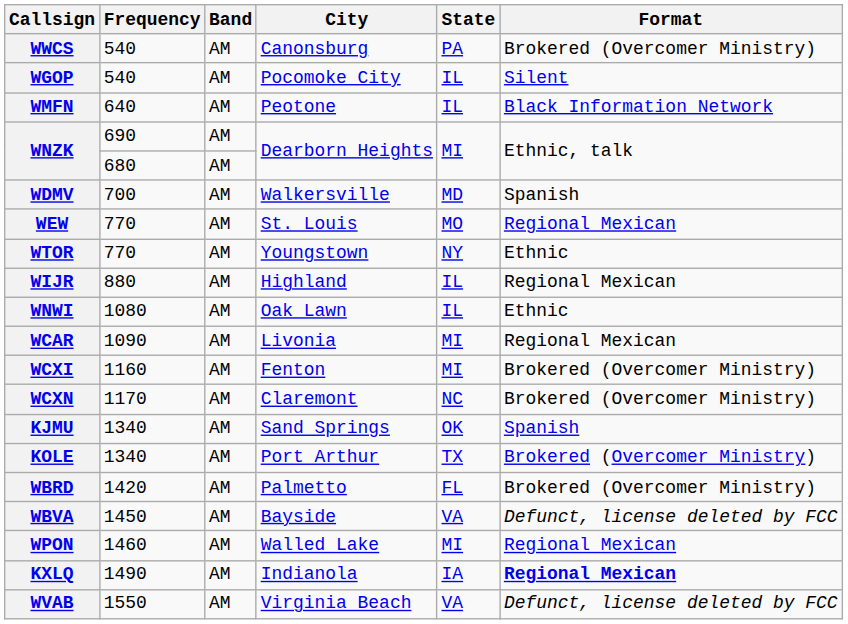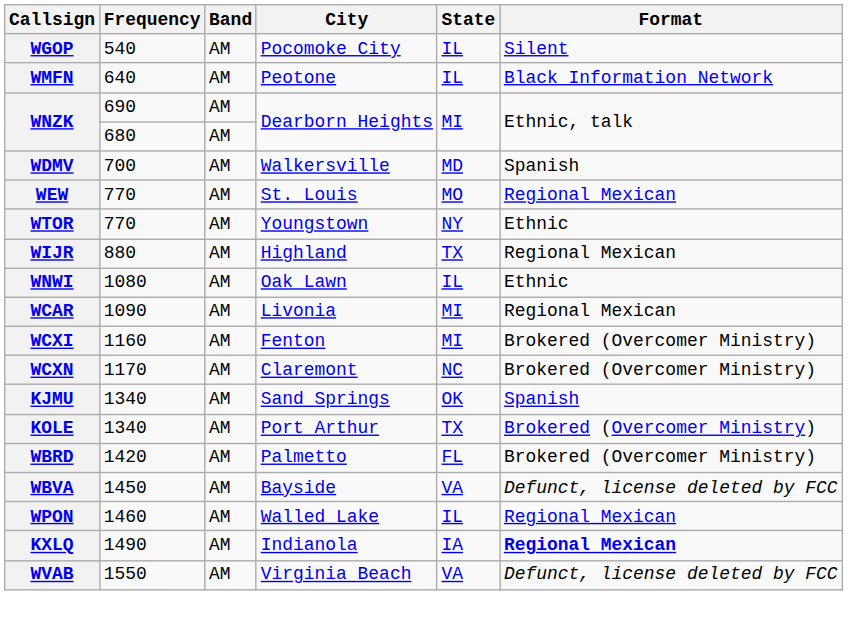 <table class="wikitable sortable">
 <tr>
 <th scope = "col">Callsign</th>
 <th scope = "col">Frequency</th>
 <th scope = "col">Band</th>
 <th scope = "col">City</th>
 <th scope = "col">State</th>
 <th scope = "col">Format</th>
-</tr>
-<tr>
-<th scope="row"><a href='#'>WWCS</a></th>
-<td>540</td>
-<td>AM</td>
-<td><a href='#'>Canonsburg</a></td>
-<td><a href='#'>PA</a></td>
-<td>Brokered (Overcomer Ministry)</td>
 </tr>
 <tr>
 <th scope="row"><a href='#'>WGOP</a></th>
 <td>540</td>
 <td>AM</td>
 <td><a href='#'>Pocomoke City</a></td>
 <td><a href='#'>IL</a></td>
 <td><a href='#'>Silent</a></td>
 </tr>
 <tr>
 <th scope="row"><a href='#'>WMFN</a></th>
 <td>640</td>
 <td>AM</td>
 <td><a href='#'>Peotone</a></td>
 <td><a href='#'>IL</a></td>
 <td><a href='#'>Black Information Network</a></td>
 </tr>
 <tr>
 <th scope="row" rowspan="2"><a href='#'>WNZK</a></th>
 <td>690</td>
 <td>AM</td>
 <td rowspan="2"><a href='#'>Dearborn Heights</a></td>
 <td rowspan="2"><a href='#'>MI</a></td>
 <td rowspan="2">Ethnic, talk</td>
 </tr>
 <tr>
 <td>680</td>
 <td>AM</td>
 </tr>
 <tr>
 <th scope="row"><a href='#'>WDMV</a></th>
 <td>700</td>
 <td>AM</td>
 <td><a href='#'>Walkersville</a></td>
 <td><a href='#'>MD</a></td>
 <td>Spanish</td>
 </tr>
 <tr>
 <th scope="row"><a href='#'>WEW</a></th>
 <td>770</td>
 <td>AM</td>
 <td><a href='#'>St. Louis</a></td>
 <td><a href='#'>MO</a></td>
 <td><a href='#'>Regional Mexican</a></td>
 </tr>
 <tr>
 <th scope="row"><a href='#'>WTOR</a></th>
 <td>770</td>
 <td>AM</td>
 <td><a href='#'>Youngstown</a></td>
 <td><a href='#'>NY</a></td>
 <td>Ethnic</td>
 </tr>
 <tr>
 <th scope="row"><a href='#'>WIJR</a></th>
 <td>880</td>
 <td>AM</td>
 <td><a href='#'>Highland</a></td>
-<td><a href='#'>IL</a></td>
+<td><a href='#'>TX</a></td>
 <td>Regional Mexican</td>
 </tr>
 <tr>
 <th scope="row"><a href='#'>WNWI</a></th>
 <td>1080</td>
 <td>AM</td>
 <td><a href='#'>Oak Lawn</a></td>
 <td><a href='#'>IL</a></td>
 <td>Ethnic</td>
 </tr>
 <tr>
 <th scope="row"><a href='#'>WCAR</a></th>
 <td>1090</td>
 <td>AM</td>
 <td><a href='#'>Livonia</a></td>
 <td><a href='#'>MI</a></td>
 <td>Regional Mexican</td>
 </tr>
 <tr>
 <th scope="row"><a href='#'>WCXI</a></th>
 <td>1160</td>
 <td>AM</td>
 <td><a href='#'>Fenton</a></td>
 <td><a href='#'>MI</a></td>
 <td>Brokered (Overcomer Ministry)</td>
 </tr>
 <tr>
 <th scope="row"><a href='#'>WCXN</a></th>
 <td>1170</td>
 <td>AM</td>
 <td><a href='#'>Claremont</a></td>
 <td><a href='#'>NC</a></td>
 <td>Brokered (Overcomer Ministry)</td>
 </tr>
 <tr>
 <th scope="row"><a href='#'>KJMU</a></th>
 <td>1340</td>
 <td>AM</td>
 <td><a href='#'>Sand Springs</a></td>
 <td><a href='#'>OK</a></td>
 <td><a href='#'>Spanish</a></td>
 </tr>
 <tr>
 <th scope="row"><a href='#'>KOLE</a></th>
 <td>1340</td>
 <td>AM</td>
 <td><a href='#'>Port Arthur</a></td>
 <td><a href='#'>TX</a></td>
 <td><a href='#'>Brokered</a> (<a href='#'>Overcomer Ministry</a>)</td>
 </tr>
 <tr>
 <th scope="row"><a href='#'>WBRD</a></th>
 <td>1420</td>
 <td>AM</td>
 <td><a href='#'>Palmetto</a></td>
 <td><a href='#'>FL</a></td>
 <td>Brokered (Overcomer Ministry)</td>
 </tr>
 <tr>
 <th scope="row"><a href='#'>WBVA</a></th>
 <td>1450</td>
 <td>AM</td>
 <td><a href='#'>Bayside</a></td>
 <td><a href='#'>VA</a></td>
 <td><em>Defunct, license deleted by FCC</em></td>
 </tr>
 <tr>
 <th scope="row"><a href='#'>WPON</a></th>
 <td>1460</td>
 <td>AM</td>
 <td><a href='#'>Walled Lake</a></td>
-<td><a href='#'>MI</a></td>
+<td><a href='#'>IL</a></td>
 <td><a href='#'>Regional Mexican</a></td>
 </tr>
 <tr>
 <th scope="row"><a href='#'>KXLQ</a></th>
 <td>1490</td>
 <td>AM</td>
 <td><a href='#'>Indianola</a></td>
 <td><a href='#'>IA</a></td>
 <td><strong><a href='#'>Regional Mexican</a></strong></td>
 </tr>
 <tr>
 <th scope="row"><a href='#'>WVAB</a></th>
 <td>1550</td>
 <td>AM</td>
 <td><a href='#'>Virginia Beach</a></td>
 <td><a href='#'>VA</a></td>
 <td><em>Defunct, license deleted by FCC</em></td>
 </tr>
 </table>
